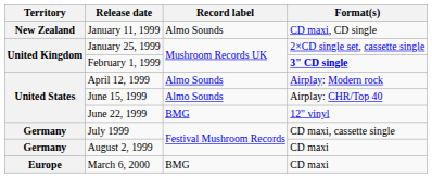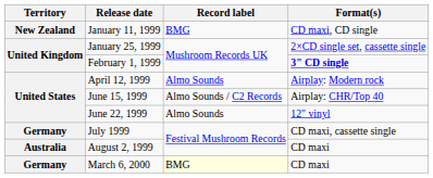 <table class="wikitable plainrowheaders">
 <tr>
 <th scope="col">Territory</th>
 <th scope="col">Release date</th>
 <th scope="col">Record label</th>
 <th scope="col">Format(s)</th>
 </tr>
 <tr>
 <th scope="row">New Zealand</th>
 <td>January 11, 1999</td>
-<td>Almo Sounds</td>
+<td><a href='#'>BMG</a></td>
 <td><a href='#'>CD maxi</a>, CD single</td>
 </tr>
 <tr>
 <th scope="row" rowspan="2">United Kingdom</th>
 <td>January 25, 1999</td>
 <td rowspan="2"><a href='#'>Mushroom Records UK</a></td>
 <td><a href='#'>2×CD single set</a>, <a href='#'>cassette single</a></td>
 </tr>
 <tr>
 <td>February 1, 1999</td>
 <td><strong><a href='#'>3" CD single</a></strong></td>
 </tr>
 <tr>
 <th scope="row" rowspan="3">United States</th>
 <td>April 12, 1999</td>
 <td><a href='#'>Almo Sounds</a></td>
 <td><a href='#'>Airplay</a>: <a href='#'>Modern rock</a></td>
 </tr>
 <tr>
 <td>June 15, 1999</td>
-<td><a href='#'>Almo Sounds</a></td>
+<td>Almo Sounds / <a href='#'>C2 Records</a></td>
 <td>Airplay: <a href='#'>CHR/Top 40</a></td>
 </tr>
 <tr>
 <td>June 22, 1999</td>
-<td><a href='#'>BMG</a></td>
+<td>Almo Sounds</td>
 <td><a href='#'>12" vinyl</a></td>
 </tr>
 <tr>
 <th scope="row">Germany</th>
 <td>July 1999</td>
 <td rowspan="2"><a href='#'>Festival Mushroom Records</a></td>
 <td>CD maxi, cassette single</td>
 </tr>
 <tr>
-<th scope="row">Germany</th>
+<th scope="row">Australia</th>
 <td>August 2, 1999</td>
 <td>CD maxi</td>
 </tr>
 <tr>
-<th scope="row">Europe</th>
+<th scope="row">Germany</th>
 <td>March 6, 2000</td>
-<td>BMG</td>
+<td style="background: lightyellow;">BMG</td>
 <td>CD maxi</td>
 </tr>
 </table>
